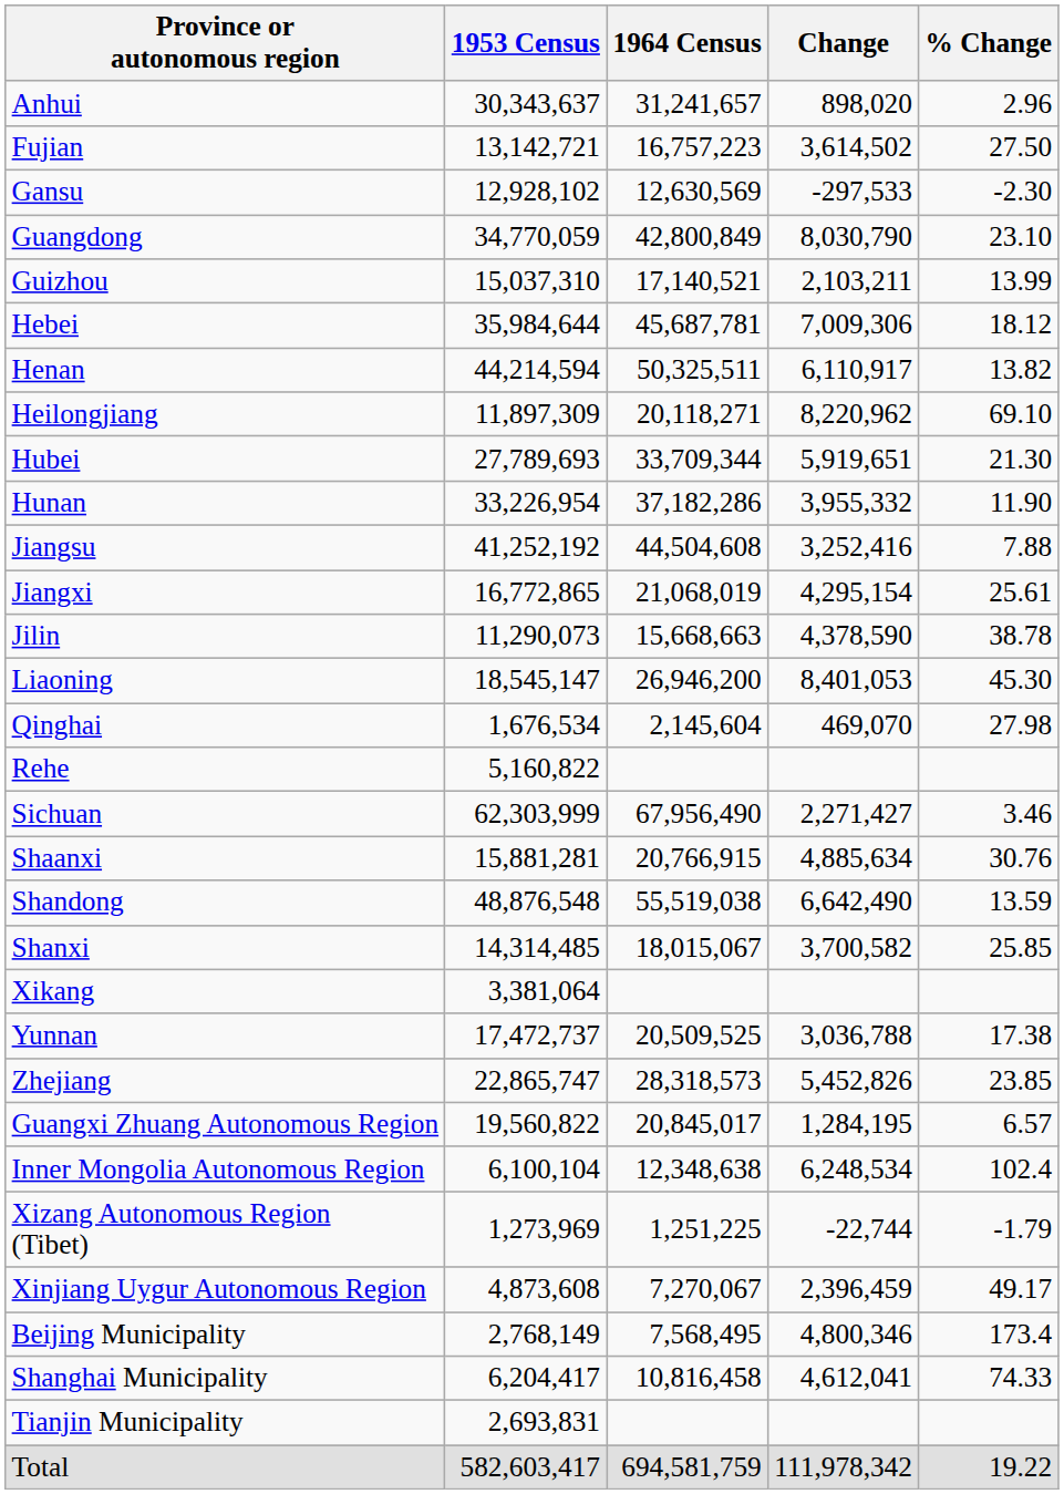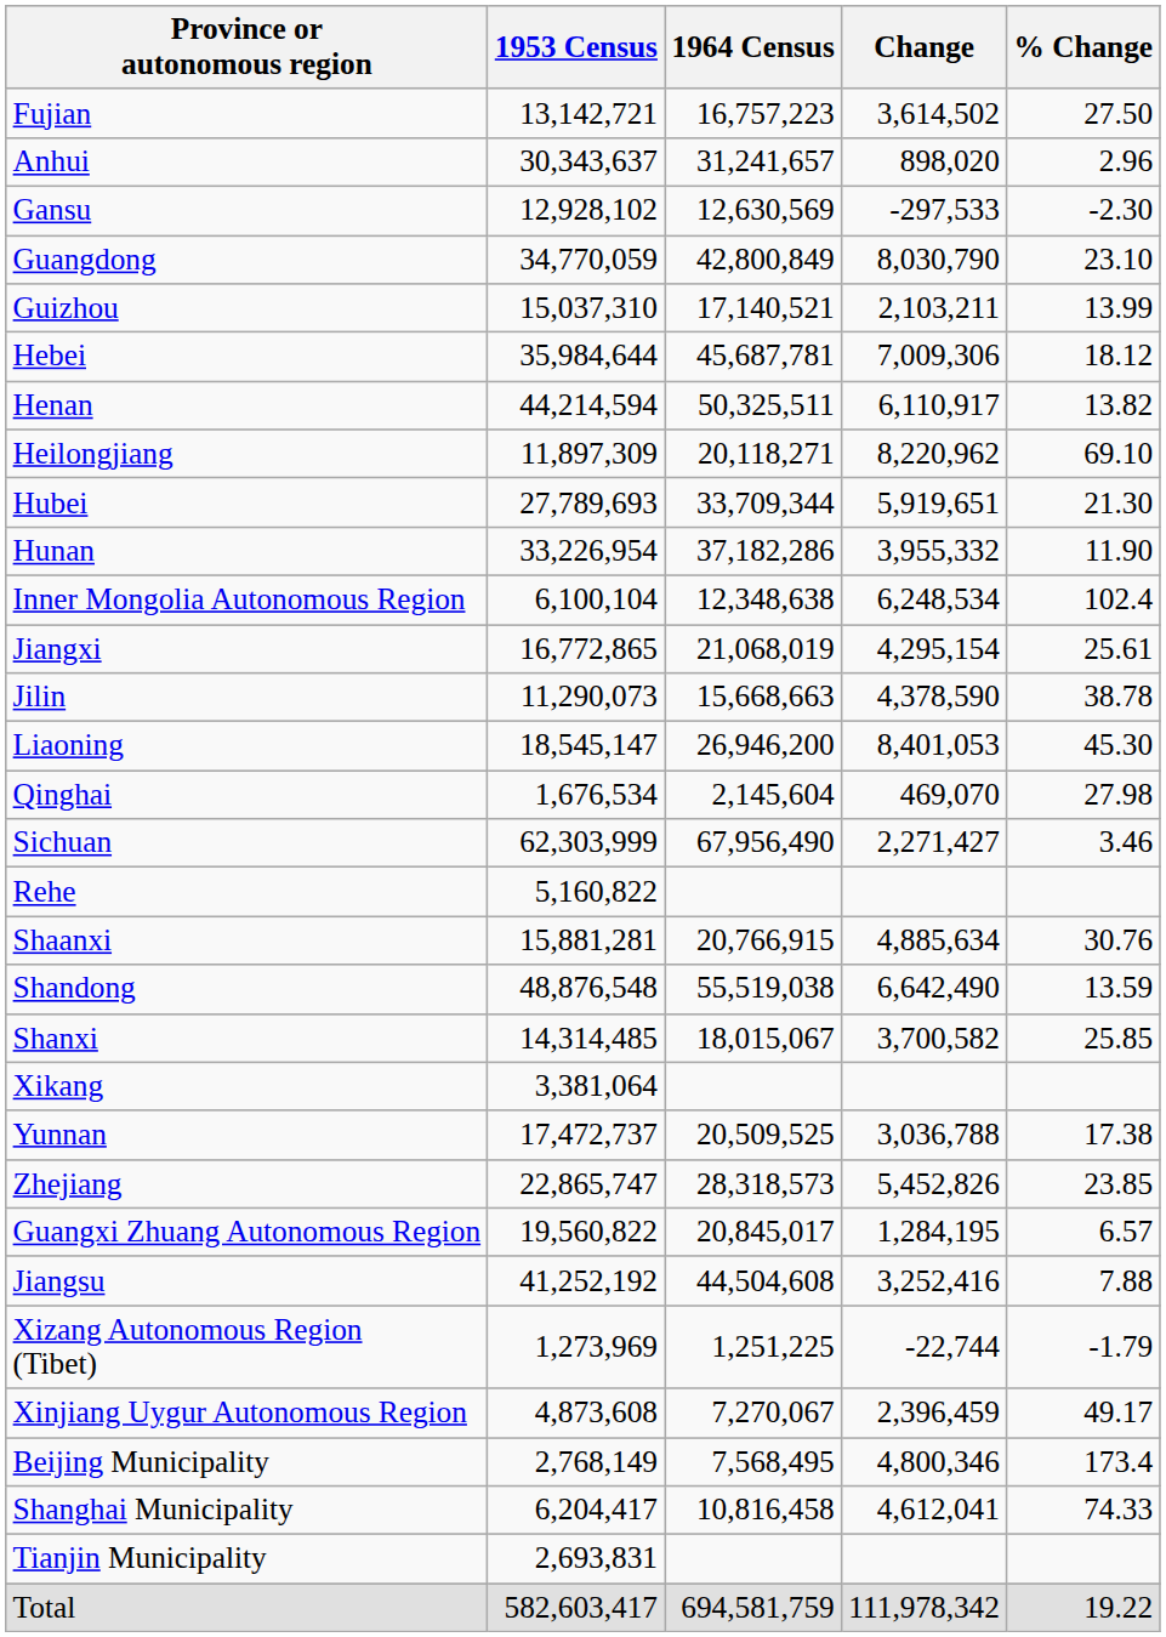 <table class="wikitable sortable">
 <tr>
 <th>Province or<br>autonomous region</th>
 <th><a href='#'>1953 Census</a></th>
 <th>1964 Census</th>
 <th>Change</th>
 <th>% Change</th>
 </tr>
 <tr>
+<td align="left"><a href='#'>Fujian</a></td>
+<td align="right">13,142,721</td>
+<td align="right">16,757,223</td>
+<td align="right">3,614,502</td>
+<td align="right">27.50</td>
+</tr>
+<tr>
 <td align="left"><a href='#'>Anhui</a></td>
 <td align="right">30,343,637</td>
 <td align="right">31,241,657</td>
 <td align="right">898,020</td>
 <td align="right">2.96</td>
-</tr>
-<tr>
-<td align="left"><a href='#'>Fujian</a></td>
-<td align="right">13,142,721</td>
-<td align="right">16,757,223</td>
-<td align="right">3,614,502</td>
-<td align="right">27.50</td>
 </tr>
 <tr>
 <td align="left"><a href='#'>Gansu</a></td>
 <td align="right">12,928,102</td>
 <td align="right">12,630,569</td>
 <td align="right">-297,533</td>
 <td align="right">-2.30</td>
 </tr>
 <tr>
 <td align="left"><a href='#'>Guangdong</a></td>
 <td align="right">34,770,059</td>
 <td align="right">42,800,849</td>
 <td align="right">8,030,790</td>
 <td align="right">23.10</td>
 </tr>
 <tr>
 <td align="left"><a href='#'>Guizhou</a></td>
 <td align="right">15,037,310</td>
 <td align="right">17,140,521</td>
 <td align="right">2,103,211</td>
 <td align="right">13.99</td>
 </tr>
 <tr>
 <td align="left"><a href='#'>Hebei</a></td>
 <td align="right">35,984,644</td>
 <td align="right">45,687,781</td>
 <td align="right">7,009,306</td>
 <td align="right">18.12</td>
 </tr>
 <tr>
 <td align="left"><a href='#'>Henan</a></td>
 <td align="right">44,214,594</td>
 <td align="right">50,325,511</td>
 <td align="right">6,110,917</td>
 <td align="right">13.82</td>
 </tr>
 <tr>
 <td align="left"><a href='#'>Heilongjiang</a></td>
 <td align="right">11,897,309</td>
 <td align="right">20,118,271</td>
 <td align="right">8,220,962</td>
 <td align="right">69.10</td>
 </tr>
 <tr>
 <td align="left"><a href='#'>Hubei</a></td>
 <td align="right">27,789,693</td>
 <td align="right">33,709,344</td>
 <td align="right">5,919,651</td>
 <td align="right">21.30</td>
 </tr>
 <tr>
 <td align="left"><a href='#'>Hunan</a></td>
 <td align="right">33,226,954</td>
 <td align="right">37,182,286</td>
 <td align="right">3,955,332</td>
 <td align="right">11.90</td>
 </tr>
 <tr>
-<td align="left"><a href='#'>Jiangsu</a></td>
-<td align="right">41,252,192</td>
-<td align="right">44,504,608</td>
-<td align="right">3,252,416</td>
-<td align="right">7.88</td>
+<td align="left"><a href='#'>Inner Mongolia Autonomous Region</a></td>
+<td align="right">6,100,104</td>
+<td align="right">12,348,638</td>
+<td align="right">6,248,534</td>
+<td align="right">102.4</td>
 </tr>
 <tr>
 <td align="left"><a href='#'>Jiangxi</a></td>
 <td align="right">16,772,865</td>
 <td align="right">21,068,019</td>
 <td align="right">4,295,154</td>
 <td align="right">25.61</td>
 </tr>
 <tr>
 <td align="left"><a href='#'>Jilin</a></td>
 <td align="right">11,290,073</td>
 <td align="right">15,668,663</td>
 <td align="right">4,378,590</td>
 <td align="right">38.78</td>
 </tr>
 <tr>
 <td align="left"><a href='#'>Liaoning</a></td>
 <td align="right">18,545,147</td>
 <td align="right">26,946,200</td>
 <td align="right">8,401,053</td>
 <td align="right">45.30</td>
 </tr>
 <tr>
 <td align="left"><a href='#'>Qinghai</a></td>
 <td align="right">1,676,534</td>
 <td align="right">2,145,604</td>
 <td align="right">469,070</td>
 <td align="right">27.98</td>
 </tr>
 <tr>
+<td align="left"><a href='#'>Sichuan</a></td>
+<td align="right">62,303,999</td>
+<td align="right">67,956,490</td>
+<td align="right">2,271,427</td>
+<td align="right">3.46</td>
+</tr>
+<tr>
 <td align="left"><a href='#'>Rehe</a></td>
 <td align="right">5,160,822</td>
 <td align="center"> </td>
 <td align="center"> </td>
 <td align="center"> </td>
-</tr>
-<tr>
-<td align="left"><a href='#'>Sichuan</a></td>
-<td align="right">62,303,999</td>
-<td align="right">67,956,490</td>
-<td align="right">2,271,427</td>
-<td align="right">3.46</td>
 </tr>
 <tr>
 <td align="left"><a href='#'>Shaanxi</a></td>
 <td align="right">15,881,281</td>
 <td align="right">20,766,915</td>
 <td align="right">4,885,634</td>
 <td align="right">30.76</td>
 </tr>
 <tr>
 <td align="left"><a href='#'>Shandong</a></td>
 <td align="right">48,876,548</td>
 <td align="right">55,519,038</td>
 <td align="right">6,642,490</td>
 <td align="right">13.59</td>
 </tr>
 <tr>
 <td align="left"><a href='#'>Shanxi</a></td>
 <td align="right">14,314,485</td>
 <td align="right">18,015,067</td>
 <td align="right">3,700,582</td>
 <td align="right">25.85</td>
 </tr>
 <tr>
 <td align="left"><a href='#'>Xikang</a></td>
 <td align="right">3,381,064</td>
 <td align="center"> </td>
 <td align="center"> </td>
 <td align="center"> </td>
 </tr>
 <tr>
 <td align="left"><a href='#'>Yunnan</a></td>
 <td align="right">17,472,737</td>
 <td align="right">20,509,525</td>
 <td align="right">3,036,788</td>
 <td align="right">17.38</td>
 </tr>
 <tr>
 <td align="left"><a href='#'>Zhejiang</a></td>
 <td align="right">22,865,747</td>
 <td align="right">28,318,573</td>
 <td align="right">5,452,826</td>
 <td align="right">23.85</td>
 </tr>
 <tr>
 <td align="left"><a href='#'>Guangxi Zhuang Autonomous Region</a></td>
 <td align="right">19,560,822</td>
 <td align="right">20,845,017</td>
 <td align="right">1,284,195</td>
 <td align="right">6.57</td>
 </tr>
 <tr>
-<td align="left"><a href='#'>Inner Mongolia Autonomous Region</a></td>
-<td align="right">6,100,104</td>
-<td align="right">12,348,638</td>
-<td align="right">6,248,534</td>
-<td align="right">102.4</td>
+<td align="left"><a href='#'>Jiangsu</a></td>
+<td align="right">41,252,192</td>
+<td align="right">44,504,608</td>
+<td align="right">3,252,416</td>
+<td align="right">7.88</td>
 </tr>
 <tr>
 <td align="left"><a href='#'>Xizang Autonomous Region</a><br>(Tibet)</td>
 <td align="right">1,273,969</td>
 <td align="right">1,251,225</td>
 <td align="right">-22,744</td>
 <td align="right">-1.79</td>
 </tr>
 <tr>
 <td align="left"><a href='#'>Xinjiang Uygur Autonomous Region</a></td>
 <td align="right">4,873,608</td>
 <td align="right">7,270,067</td>
 <td align="right">2,396,459</td>
 <td align="right">49.17</td>
 </tr>
 <tr>
 <td align="left"><a href='#'>Beijing</a> Municipality</td>
 <td align="right">2,768,149</td>
 <td align="right">7,568,495</td>
 <td align="right">4,800,346</td>
 <td align="right">173.4</td>
 </tr>
 <tr>
 <td align="left"><a href='#'>Shanghai</a> Municipality</td>
 <td align="right">6,204,417</td>
 <td align="right">10,816,458</td>
 <td align="right">4,612,041</td>
 <td align="right">74.33</td>
 </tr>
 <tr>
 <td align="left"><a href='#'>Tianjin</a> Municipality</td>
 <td align="right">2,693,831</td>
 <td align="center"> </td>
 <td align="center"> </td>
 <td align="center"> </td>
 </tr>
 <tr bgcolor="#e0e0e0">
 <td align="left">Total</td>
 <td align="right">582,603,417</td>
 <td align="right">694,581,759</td>
 <td align="right">111,978,342</td>
 <td align="right">19.22</td>
 </tr>
 </table>
